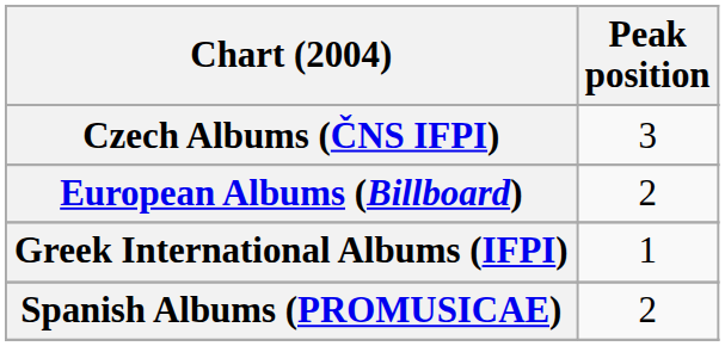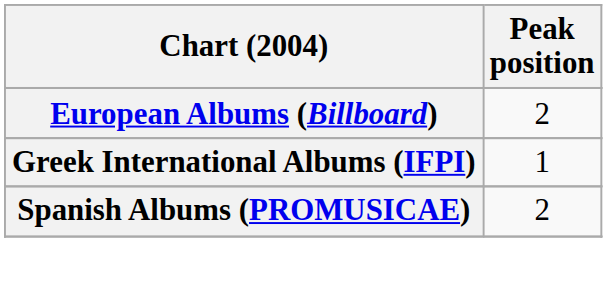 <table class="wikitable sortable plainrowheaders" style="text-align:center">
 <tr>
 <th scope="col">Chart (2004)</th>
 <th scope="col">Peak<br>position</th>
 </tr>
 <tr>
 </tr>
 <tr>
 </tr>
 <tr>
 </tr>
 <tr>
-</tr>
-<tr>
-<th scope="row">Czech Albums (<a href='#'>ČNS IFPI</a>)</th>
-<td>3</td>
 </tr>
 <tr>
 </tr>
 <tr>
 </tr>
 <tr>
 <th scope="row"><a href='#'>European Albums</a> (<em><a href='#'>Billboard</a></em>)</th>
 <td>2</td>
 </tr>
 <tr>
 </tr>
 <tr>
 </tr>
 <tr>
 </tr>
 <tr>
 <th scope="row">Greek International Albums (<a href='#'>IFPI</a>)</th>
 <td>1</td>
 </tr>
 <tr>
 </tr>
 <tr>
 </tr>
 <tr>
 </tr>
 <tr>
 </tr>
 <tr>
 </tr>
 <tr>
 </tr>
 <tr>
 </tr>
 <tr>
 </tr>
 <tr>
 <th scope="row">Spanish Albums (<a href='#'>PROMUSICAE</a>)</th>
 <td>2</td>
 </tr>
 <tr>
 </tr>
 <tr>
 </tr>
 <tr>
 </tr>
 </table>
